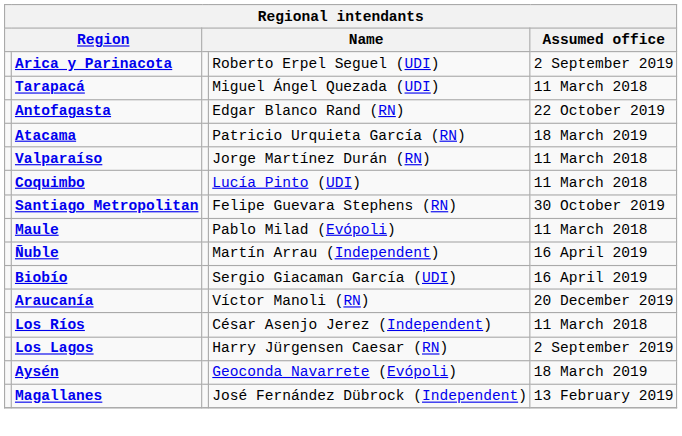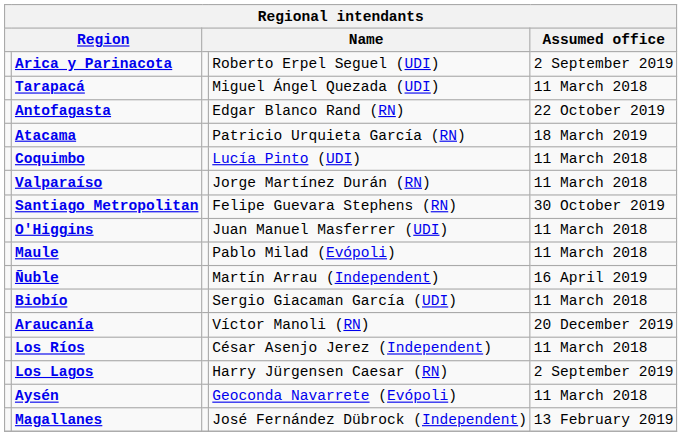 <table class="sortable wikitable" style="font-size:100%;">
 <tr>
 <th colspan=5>Regional intendants </th>
 </tr>
 <tr>
 <th colspan="2"><a href='#'>Region</a></th>
 <th colspan="2">Name</th>
 <th>Assumed office</th>
 </tr>
 <tr>
 <td></td>
 <td><strong><a href='#'>Arica y Parinacota</a></strong></td>
 <td></td>
 <td>Roberto Erpel Seguel (<a href='#'>UDI</a>)</td>
 <td>2 September 2019</td>
 </tr>
 <tr>
 <td></td>
 <td><strong><a href='#'>Tarapacá</a></strong></td>
 <td></td>
 <td>Miguel Ángel Quezada (<a href='#'>UDI</a>)</td>
 <td>11 March 2018</td>
 </tr>
 <tr>
 <td></td>
 <td><strong><a href='#'>Antofagasta</a></strong></td>
 <td></td>
 <td>Edgar Blanco Rand (<a href='#'>RN</a>)</td>
 <td>22 October 2019</td>
 </tr>
 <tr>
 <td></td>
 <td><strong><a href='#'>Atacama</a></strong></td>
 <td></td>
 <td Patricio Urquieta>Patricio Urquieta García (<a href='#'>RN</a>)</td>
 <td>18 March 2019</td>
 </tr>
 <tr>
 <td></td>
-<td><strong><a href='#'>Valparaíso</a></strong></td>
+<td><strong><a href='#'>Coquimbo</a></strong></td>
 <td></td>
-<td>Jorge Martínez Durán (<a href='#'>RN</a>)</td>
+<td><a href='#'>Lucía Pinto</a> (<a href='#'>UDI</a>)</td>
 <td>11 March 2018</td>
 </tr>
 <tr>
 <td></td>
-<td><strong><a href='#'>Coquimbo</a></strong></td>
+<td><strong><a href='#'>Valparaíso</a></strong></td>
 <td></td>
-<td><a href='#'>Lucía Pinto</a> (<a href='#'>UDI</a>)</td>
+<td>Jorge Martínez Durán (<a href='#'>RN</a>)</td>
 <td>11 March 2018</td>
 </tr>
 <tr>
 <td></td>
 <td><strong><a href='#'>Santiago Metropolitan</a></strong></td>
 <td></td>
 <td>Felipe Guevara Stephens (<a href='#'>RN</a>)</td>
 <td>30 October 2019</td>
+</tr>
+<tr>
+<td></td>
+<td><strong><a href='#'>O'Higgins</a></strong></td>
+<td></td>
+<td>Juan Manuel Masferrer (<a href='#'>UDI</a>)</td>
+<td>11 March 2018</td>
 </tr>
 <tr>
 <td></td>
 <td><strong><a href='#'>Maule</a></strong></td>
 <td></td>
 <td>Pablo Milad (<a href='#'>Evópoli</a>)</td>
 <td>11 March 2018</td>
 </tr>
 <tr>
 <td></td>
 <td><strong><a href='#'>Ñuble</a></strong></td>
 <td></td>
 <td>Martín Arrau (<a href='#'>Independent</a>)</td>
 <td>16 April 2019</td>
 </tr>
 <tr>
 <td></td>
 <td><strong><a href='#'>Biobío</a></strong></td>
 <td></td>
 <td>Sergio Giacaman García (<a href='#'>UDI</a>)</td>
-<td>16 April 2019</td>
+<td>11 March 2018</td>
 </tr>
 <tr>
 <td></td>
 <td><strong><a href='#'>Araucanía</a></strong></td>
 <td></td>
 <td>Víctor Manoli (<a href='#'>RN</a>)</td>
 <td>20 December 2019</td>
 </tr>
 <tr>
 <td></td>
 <td><strong><a href='#'>Los Ríos</a></strong></td>
 <td></td>
 <td>César Asenjo Jerez (<a href='#'>Independent</a>)</td>
 <td>11 March 2018</td>
 </tr>
 <tr>
 <td></td>
 <td><strong><a href='#'>Los Lagos</a></strong></td>
 <td></td>
 <td>Harry Jürgensen Caesar (<a href='#'>RN</a>)</td>
 <td>2 September 2019</td>
 </tr>
 <tr>
 <td></td>
 <td><strong><a href='#'>Aysén</a></strong></td>
 <td></td>
 <td><a href='#'>Geoconda Navarrete</a> (<a href='#'>Evópoli</a>)</td>
-<td>18 March 2019</td>
+<td>11 March 2018</td>
 </tr>
 <tr>
 <td></td>
 <td><strong><a href='#'>Magallanes</a></strong></td>
 <td></td>
 <td>José Fernández Dübrock (<a href='#'>Independent</a>)</td>
 <td>13 February 2019</td>
 </tr>
 <tr>
 </tr>
 </table>
